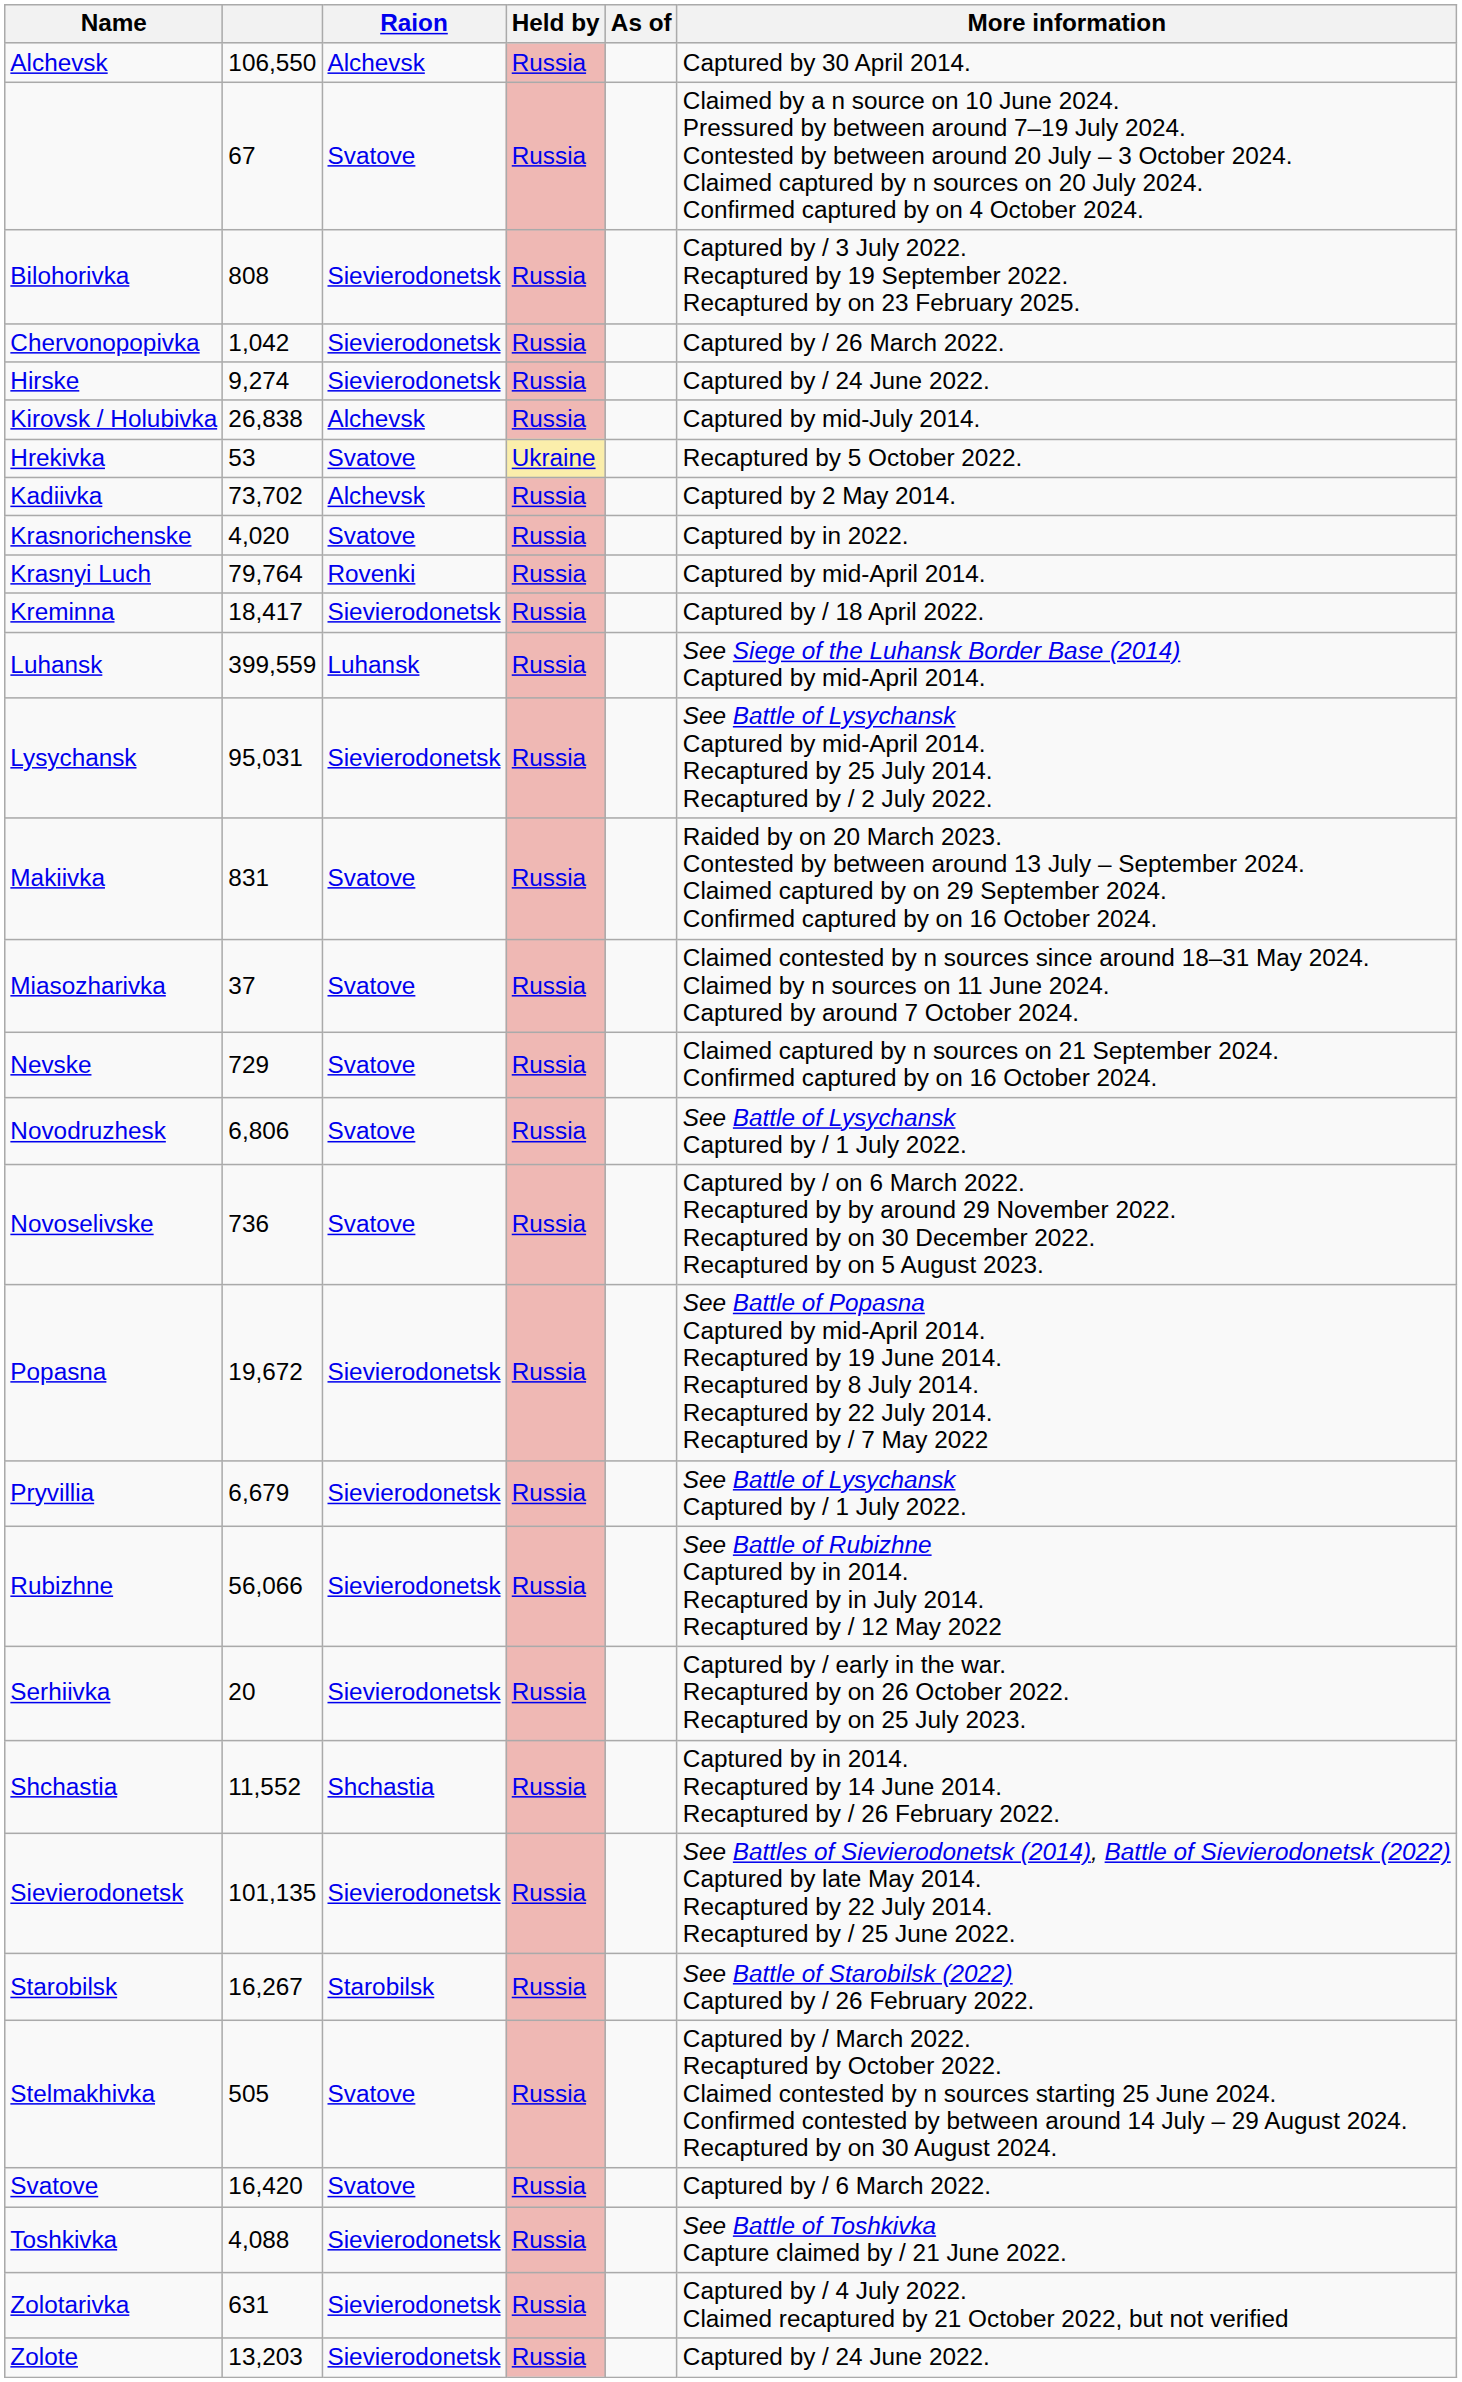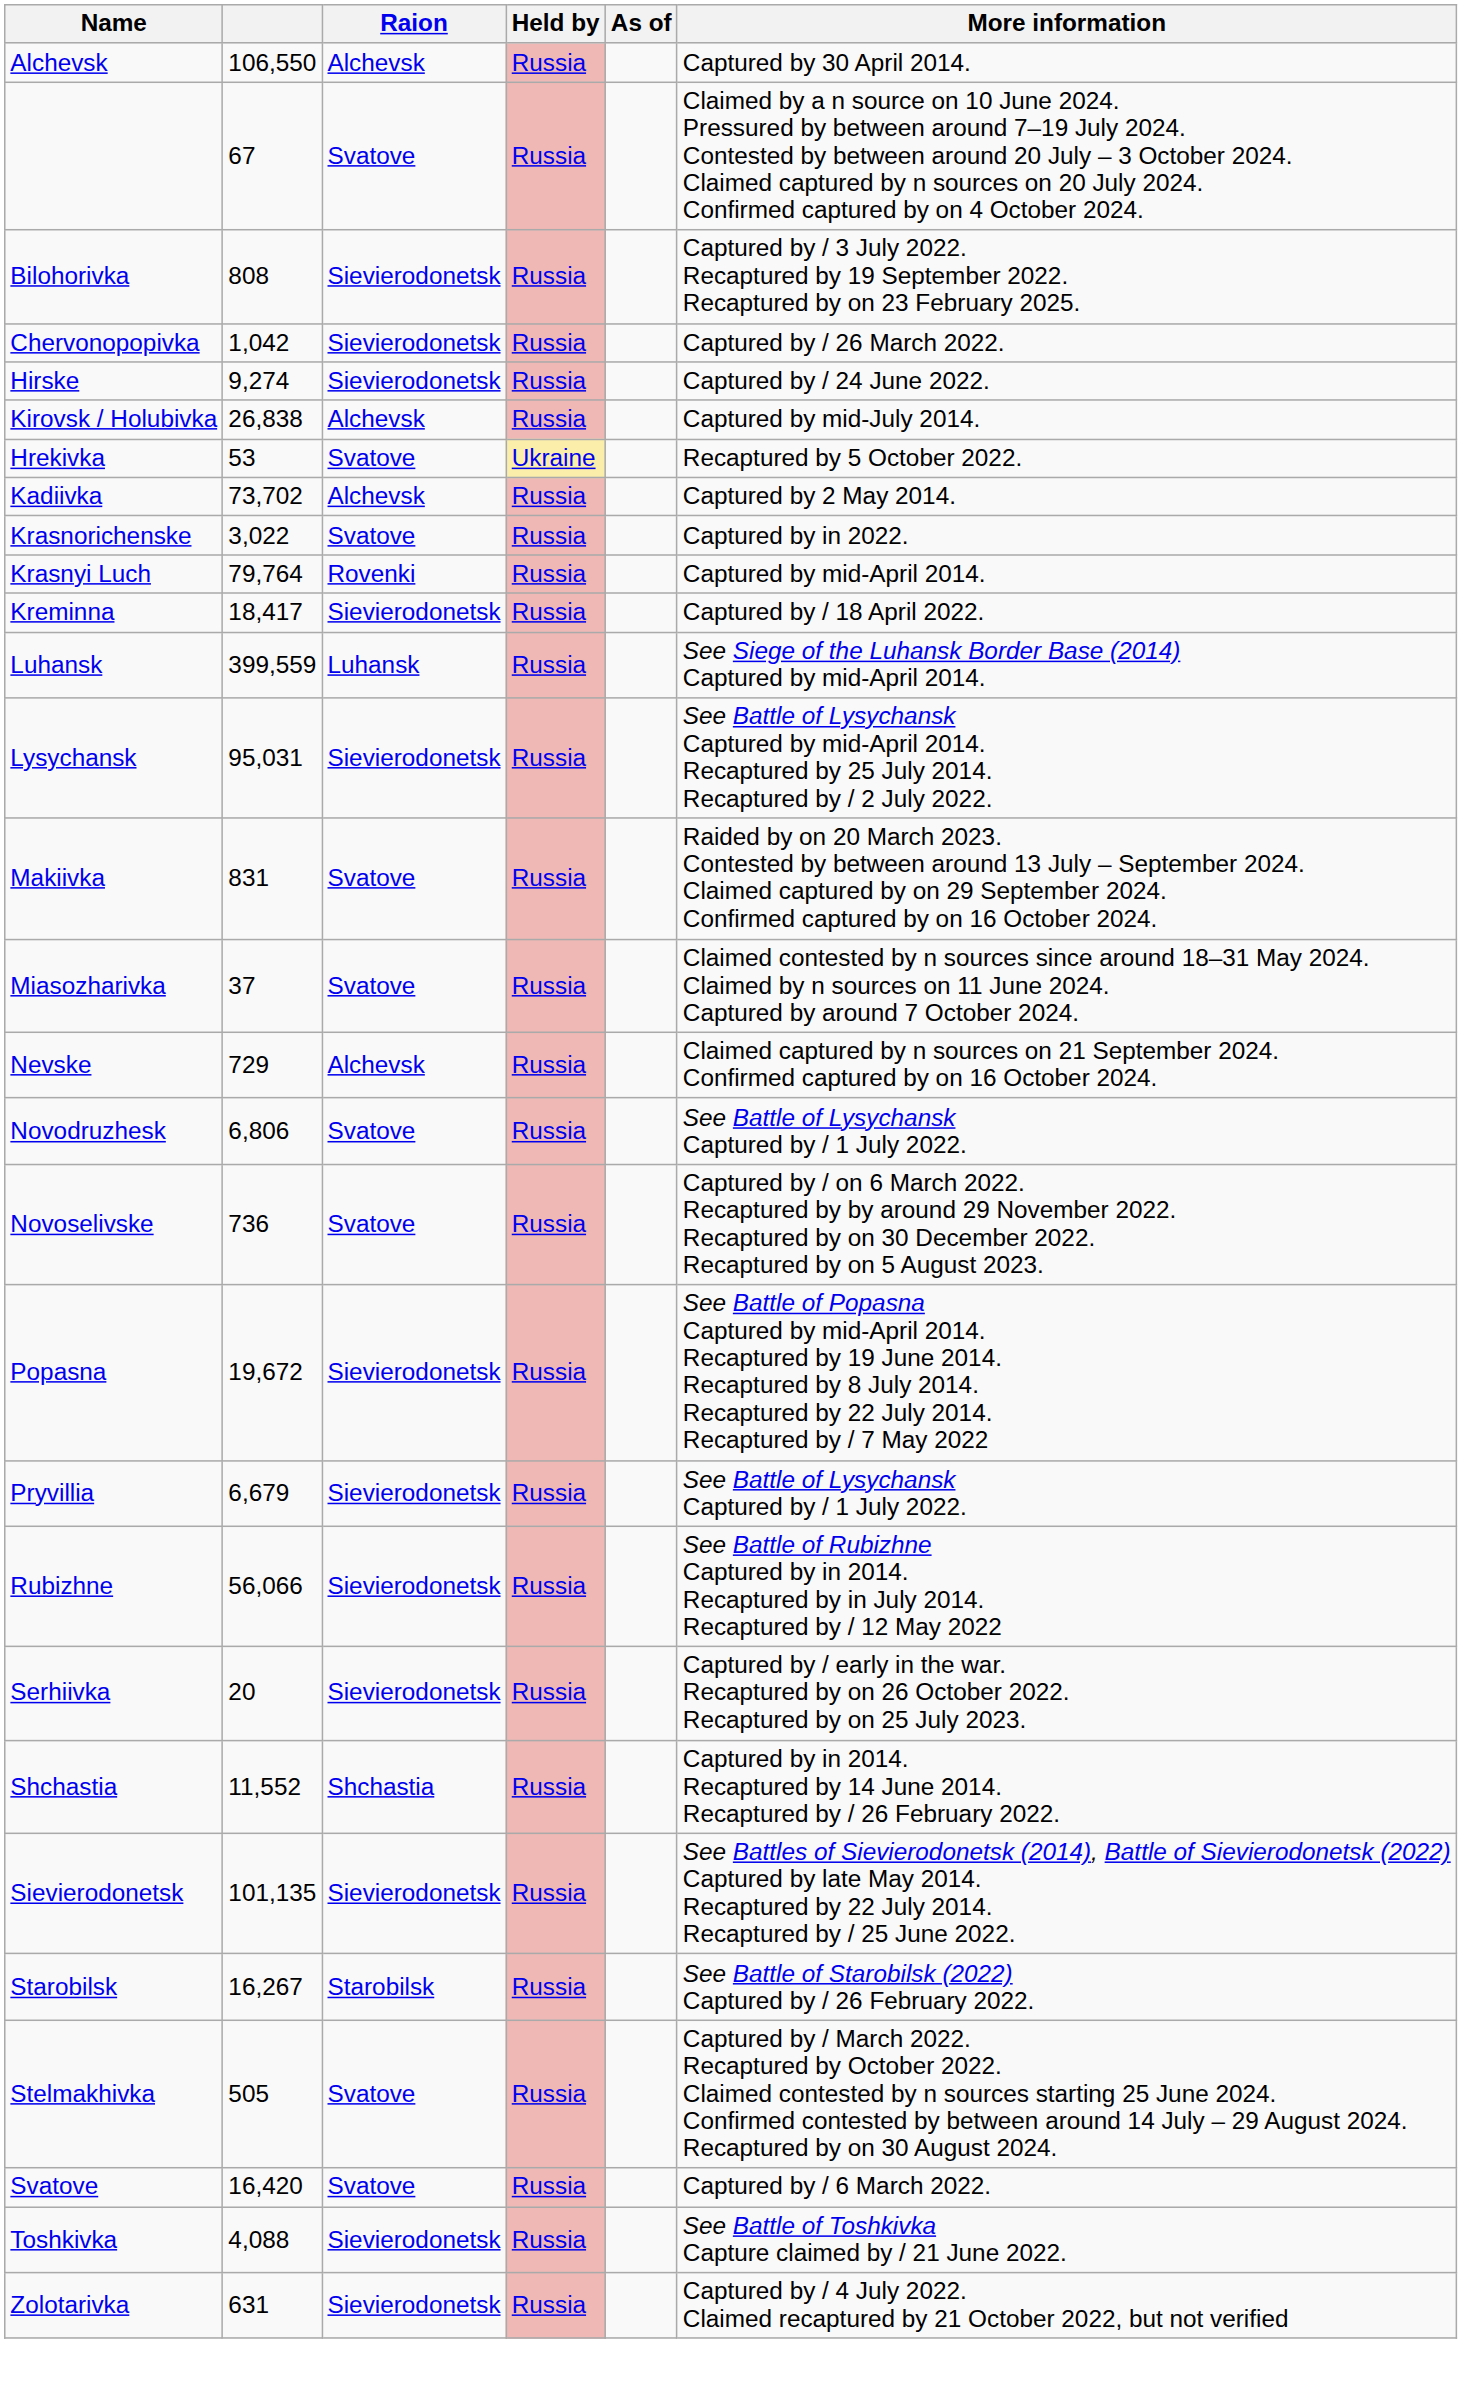 <table class="wikitable sortable">
 <tr>
 <th>Name</th>
 <th></th>
 <th><a href='#'>Raion</a></th>
 <th>Held by</th>
 <th class=sortable>As of</th>
 <th class=unsortable>More information</th>
 </tr>
 <tr>
 <td><a href='#'>Alchevsk</a></td>
 <td>106,550</td>
 <td><a href='#'>Alchevsk</a></td>
 <td style=background:#DA291C50><a href='#'>Russia</a></td>
 <td align=right></td>
 <td>Captured by  30 April 2014.</td>
 </tr>
 <tr>
 <td></td>
 <td>67</td>
 <td><a href='#'>Svatove</a></td>
 <td style=background:#DA291C50><a href='#'>Russia</a></td>
 <td align=right></td>
 <td>Claimed by a n source on 10 June 2024.<br>Pressured by  between around 7–19 July 2024.<br>Contested by  between around 20 July – 3 October 2024.<br>Claimed captured by n sources on 20 July 2024.<br>Confirmed captured by  on 4 October 2024.</td>
 </tr>
 <tr>
 <td><a href='#'>Bilohorivka</a></td>
 <td>808</td>
 <td><a href='#'>Sievierodonetsk</a></td>
 <td style=background:#DA291C50><a href='#'>Russia</a></td>
 <td align=right></td>
 <td>Captured by / 3 July 2022.<br>Recaptured by  19 September 2022.<br>Recaptured by  on 23 February 2025.</td>
 </tr>
 <tr>
 <td><a href='#'>Chervonopopivka</a></td>
 <td>1,042</td>
 <td><a href='#'>Sievierodonetsk</a></td>
 <td style=background:#DA291C50><a href='#'>Russia</a></td>
 <td align=right></td>
 <td>Captured by / 26 March 2022.</td>
 </tr>
 <tr>
 <td><a href='#'>Hirske</a></td>
 <td>9,274</td>
 <td><a href='#'>Sievierodonetsk</a></td>
 <td style=background:#DA291C50><a href='#'>Russia</a></td>
 <td align=right></td>
 <td>Captured by / 24 June 2022.</td>
 </tr>
 <tr>
 <td><a href='#'>Kirovsk / Holubivka</a></td>
 <td>26,838</td>
 <td><a href='#'>Alchevsk</a></td>
 <td style=background:#DA291C50><a href='#'>Russia</a></td>
 <td align=right></td>
 <td>Captured by  mid-July 2014.</td>
 </tr>
 <tr>
 <td><a href='#'>Hrekivka</a></td>
 <td>53</td>
 <td><a href='#'>Svatove</a></td>
 <td style=background:#FFD70050><a href='#'>Ukraine</a></td>
 <td align=right></td>
 <td>Recaptured by  5 October 2022.</td>
 </tr>
 <tr>
 <td><a href='#'>Kadiivka</a></td>
 <td>73,702</td>
 <td><a href='#'>Alchevsk</a></td>
 <td style=background:#DA291C50><a href='#'>Russia</a></td>
 <td align=right></td>
 <td>Captured by  2 May 2014.</td>
 </tr>
 <tr>
 <td><a href='#'>Krasnorichenske</a></td>
-<td>4,020</td>
+<td>3,022</td>
 <td><a href='#'>Svatove</a></td>
 <td style=background:#DA291C50><a href='#'>Russia</a></td>
 <td align=right></td>
 <td>Captured by  in 2022.</td>
 </tr>
 <tr>
 <td><a href='#'>Krasnyi Luch</a></td>
 <td>79,764</td>
 <td><a href='#'>Rovenki</a></td>
 <td style=background:#DA291C50><a href='#'>Russia</a></td>
 <td align=right></td>
 <td>Captured by  mid-April 2014.</td>
 </tr>
 <tr>
 <td><a href='#'>Kreminna</a></td>
 <td>18,417</td>
 <td><a href='#'>Sievierodonetsk</a></td>
 <td style=background:#DA291C50><a href='#'>Russia</a></td>
 <td align=right></td>
 <td>Captured by / 18 April 2022.</td>
 </tr>
 <tr>
 <td><a href='#'>Luhansk</a></td>
 <td>399,559</td>
 <td><a href='#'>Luhansk</a></td>
 <td style=background:#DA291C50><a href='#'>Russia</a></td>
 <td align=right></td>
 <td><em>See <a href='#'>Siege of the Luhansk Border Base (2014)</a></em><br>Captured by  mid-April 2014.</td>
 </tr>
 <tr>
 <td><a href='#'>Lysychansk</a></td>
 <td>95,031</td>
 <td><a href='#'>Sievierodonetsk</a></td>
 <td style=background:#DA291C50><a href='#'>Russia</a></td>
 <td align=right></td>
 <td> <em>See <a href='#'>Battle of Lysychansk</a></em><br>Captured by  mid-April 2014.<br>Recaptured by  25 July 2014.<br>Recaptured by / 2 July 2022.</td>
 </tr>
 <tr>
 <td><a href='#'>Makiivka</a></td>
 <td>831</td>
 <td><a href='#'>Svatove</a></td>
 <td style=background:#DA291C50><a href='#'>Russia</a></td>
 <td align=right></td>
 <td>Raided by  on 20 March 2023.<br>Contested by  between around 13 July – September 2024.<br>Claimed captured by  on 29 September 2024.<br>Confirmed captured by  on 16 October 2024.</td>
 </tr>
 <tr>
 <td><a href='#'>Miasozharivka</a></td>
 <td>37</td>
 <td><a href='#'>Svatove</a></td>
 <td style=background:#DA291C50><a href='#'>Russia</a></td>
 <td align=right></td>
 <td>Claimed contested by n sources since around 18–31 May 2024.<br>Claimed by n sources on 11 June 2024.<br>Captured by  around 7 October 2024.<br></td>
 </tr>
 <tr>
 <td><a href='#'>Nevske</a></td>
 <td>729</td>
-<td><a href='#'>Svatove</a></td>
+<td><a href='#'>Alchevsk</a></td>
 <td style=background:#DA291C50><a href='#'>Russia</a></td>
 <td align=right></td>
 <td>Claimed captured by n sources on 21 September 2024.<br>Confirmed captured by  on 16 October 2024.</td>
 </tr>
 <tr>
 <td><a href='#'>Novodruzhesk</a></td>
 <td>6,806</td>
 <td><a href='#'>Svatove</a></td>
 <td style=background:#DA291C50><a href='#'>Russia</a></td>
 <td align=right></td>
 <td><em>See <a href='#'>Battle of Lysychansk</a></em><br>Captured by / 1 July 2022.<br></td>
 </tr>
 <tr>
 <td><a href='#'>Novoselivske</a></td>
 <td>736</td>
 <td><a href='#'>Svatove</a></td>
 <td style=background:#DA291C50><a href='#'>Russia</a></td>
 <td align=right></td>
 <td>Captured by / on 6 March 2022.<br>Recaptured by  by around 29 November 2022.<br>Recaptured by  on 30 December 2022.<br> Recaptured by  on 5 August 2023.</td>
 </tr>
 <tr>
 <td><a href='#'>Popasna</a></td>
 <td>19,672</td>
 <td><a href='#'>Sievierodonetsk</a></td>
 <td style=background:#DA291C50><a href='#'>Russia</a></td>
 <td align=right></td>
 <td><em>See <a href='#'>Battle of Popasna</a></em><br>Captured by  mid-April 2014.<br>Recaptured by  19 June 2014.<br>Recaptured by  8 July 2014.<br>Recaptured by  22 July 2014.<br>Recaptured by / 7 May 2022</td>
 </tr>
 <tr>
 <td><a href='#'>Pryvillia</a></td>
 <td>6,679</td>
 <td><a href='#'>Sievierodonetsk</a></td>
 <td style=background:#DA291C50><a href='#'>Russia</a></td>
 <td align=right></td>
 <td><em>See <a href='#'>Battle of Lysychansk</a></em><br>Captured by / 1 July 2022.</td>
 </tr>
 <tr>
 <td><a href='#'>Rubizhne</a></td>
 <td>56,066</td>
 <td><a href='#'>Sievierodonetsk</a></td>
 <td style=background:#DA291C50><a href='#'>Russia</a></td>
 <td align=right></td>
 <td><em>See <a href='#'>Battle of Rubizhne</a></em><br>Captured by  in 2014.<br>Recaptured by  in July 2014.<br>Recaptured by / 12 May 2022</td>
 </tr>
 <tr>
 <td><a href='#'>Serhiivka</a></td>
 <td>20</td>
 <td><a href='#'>Sievierodonetsk</a></td>
 <td style=background:#DA291C50><a href='#'>Russia</a></td>
 <td align=right></td>
 <td>Captured by / early in the war.<br>Recaptured by  on 26 October 2022.<br>Recaptured by  on 25 July 2023.</td>
 </tr>
 <tr>
 <td><a href='#'>Shchastia</a></td>
 <td>11,552</td>
 <td><a href='#'>Shchastia</a></td>
 <td style=background:#DA291C50><a href='#'>Russia</a></td>
 <td align=right></td>
 <td>Captured by  in 2014.<br>Recaptured by  14 June 2014.<br>Recaptured by / 26 February 2022.</td>
 </tr>
 <tr>
 <td><a href='#'>Sievierodonetsk</a></td>
 <td>101,135</td>
 <td><a href='#'>Sievierodonetsk</a></td>
 <td style=background:#DA291C50><a href='#'>Russia</a></td>
 <td align=right></td>
 <td> <em>See <a href='#'>Battles of Sievierodonetsk (2014)</a>, <a href='#'>Battle of Sievierodonetsk (2022)</a></em><br>Captured by  late May 2014.<br>Recaptured by  22 July 2014.<br>Recaptured by / 25 June 2022.</td>
 </tr>
 <tr>
 <td><a href='#'>Starobilsk</a></td>
 <td>16,267</td>
 <td><a href='#'>Starobilsk</a></td>
 <td style=background:#DA291C50><a href='#'>Russia</a></td>
 <td align=right></td>
 <td><em>See <a href='#'>Battle of Starobilsk (2022)</a></em><br>Captured by / 26 February 2022.</td>
 </tr>
 <tr>
 <td><a href='#'>Stelmakhivka</a></td>
 <td>505</td>
 <td><a href='#'>Svatove</a></td>
 <td style=background:#DA291C50><a href='#'>Russia</a></td>
 <td align=right></td>
 <td>Captured by / March 2022.<br>Recaptured by  October 2022.<br>Claimed contested by n sources starting 25 June 2024.<br>Confirmed contested by  between around 14 July – 29 August 2024.<br>Recaptured by  on 30 August 2024.</td>
 </tr>
 <tr>
 <td><a href='#'>Svatove</a></td>
 <td>16,420</td>
 <td><a href='#'>Svatove</a></td>
 <td style=background:#DA291C50><a href='#'>Russia</a></td>
 <td align=right></td>
 <td>Captured by / 6 March 2022.</td>
 </tr>
 <tr>
 <td><a href='#'>Toshkivka</a></td>
 <td>4,088</td>
 <td><a href='#'>Sievierodonetsk</a></td>
 <td style=background:#DA291C50><a href='#'>Russia</a></td>
 <td align=right></td>
 <td> <em>See <a href='#'>Battle of Toshkivka</a></em><br>Capture claimed by / 21 June 2022.</td>
 </tr>
 <tr>
 <td><a href='#'>Zolotarivka</a></td>
 <td>631</td>
 <td><a href='#'>Sievierodonetsk</a></td>
 <td style=background:#DA291C50><a href='#'>Russia</a></td>
 <td align=right></td>
 <td>Captured by / 4 July 2022.<br>Claimed recaptured by  21 October 2022, but not verified</td>
 </tr>
-<tr>
-<td><a href='#'>Zolote</a></td>
-<td>13,203</td>
-<td><a href='#'>Sievierodonetsk</a></td>
-<td style=background:#DA291C50><a href='#'>Russia</a></td>
-<td align=right></td>
-<td>Captured by / 24 June 2022.</td>
-</tr>
 </table>
